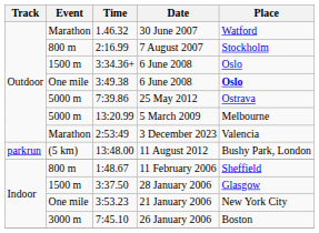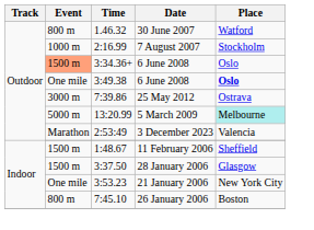 <table class="wikitable">
 <tr>
 <th>Track</th>
 <th>Event</th>
 <th>Time</th>
 <th>Date</th>
 <th>Place</th>
 </tr>
 <tr>
 <td rowspan=7>Outdoor</td>
-<td>Marathon</td>
+<td>800 m</td>
 <td>1.46.32</td>
 <td>30 June 2007</td>
 <td><a href='#'>Watford</a></td>
 </tr>
 <tr>
-<td>800 m</td>
+<td>1000 m</td>
 <td>2:16.99</td>
 <td>7 August 2007</td>
 <td><a href='#'>Stockholm</a></td>
 </tr>
 <tr>
-<td>1500 m</td>
+<td style="background: lightsalmon;">1500 m</td>
 <td>3:34.36+</td>
 <td>6 June 2008</td>
 <td><a href='#'>Oslo</a></td>
 </tr>
 <tr>
 <td>One mile</td>
 <td>3:49.38</td>
 <td>6 June 2008</td>
 <td><strong><a href='#'>Oslo</a></strong></td>
 </tr>
 <tr>
-<td>5000 m</td>
+<td>3000 m</td>
 <td>7:39.86</td>
 <td>25 May 2012</td>
 <td><a href='#'>Ostrava</a></td>
 </tr>
 <tr>
 <td>5000 m</td>
 <td>13:20.99</td>
 <td>5 March 2009</td>
-<td>Melbourne</td>
+<td style="background: paleturquoise;">Melbourne</td>
 </tr>
 <tr>
 <td>Marathon</td>
 <td>2:53:49</td>
 <td>3 December 2023</td>
 <td>Valencia</td>
 </tr>
 <tr>
-<td><a href='#'>parkrun</a></td>
-<td>(5 km)</td>
-<td>13:48.00</td>
-<td>11 August 2012</td>
-<td>Bushy Park, London</td>
-</tr>
-<tr>
 <td rowspan=5>Indoor</td>
 </tr>
 <tr>
-<td>800 m</td>
+<td>1500 m</td>
 <td>1:48.67</td>
 <td>11 February 2006</td>
 <td><a href='#'>Sheffield</a></td>
 </tr>
 <tr>
 <td>1500 m</td>
 <td>3:37.50</td>
 <td>28 January 2006</td>
 <td><a href='#'>Glasgow</a></td>
 </tr>
 <tr>
 <td>One mile</td>
 <td>3:53.23</td>
 <td>21 January 2006</td>
 <td>New York City</td>
 </tr>
 <tr>
-<td>3000 m</td>
+<td>800 m</td>
 <td>7:45.10</td>
 <td>26 January 2006</td>
 <td>Boston</td>
 </tr>
 <tr>
 </tr>
 </table>
